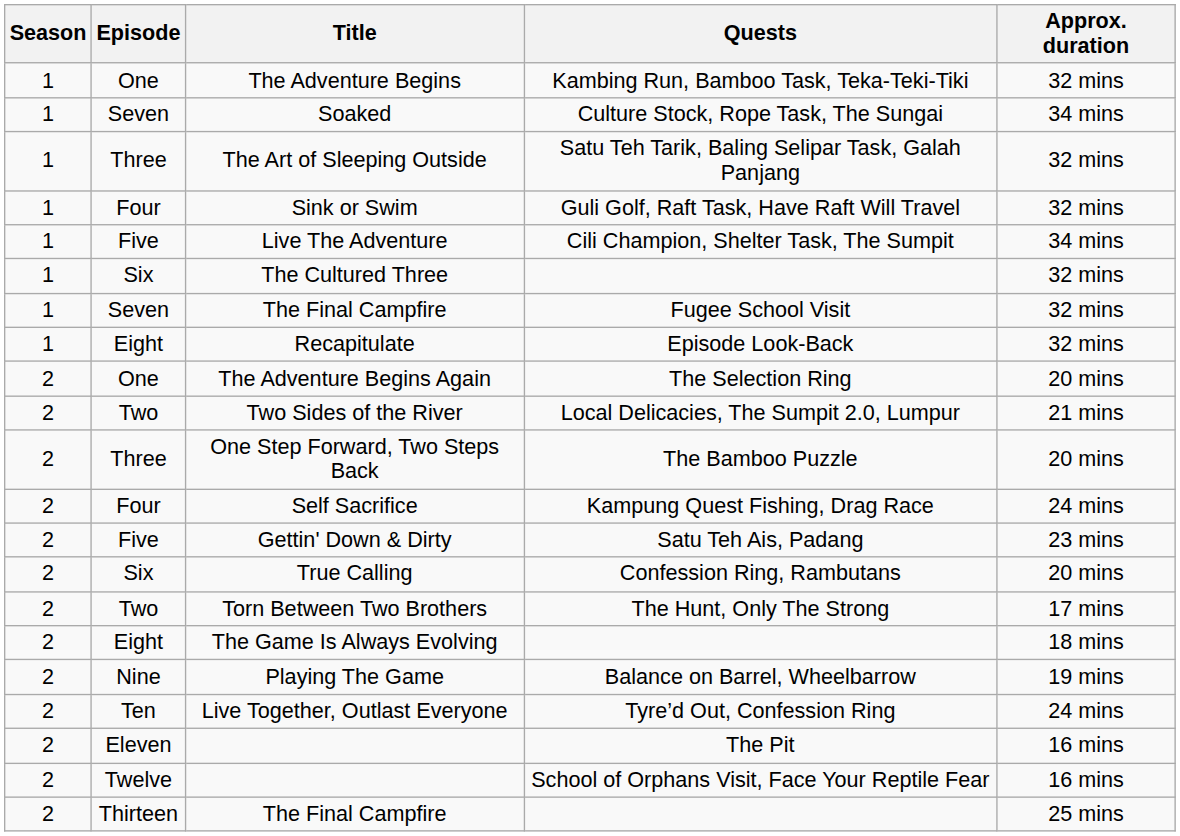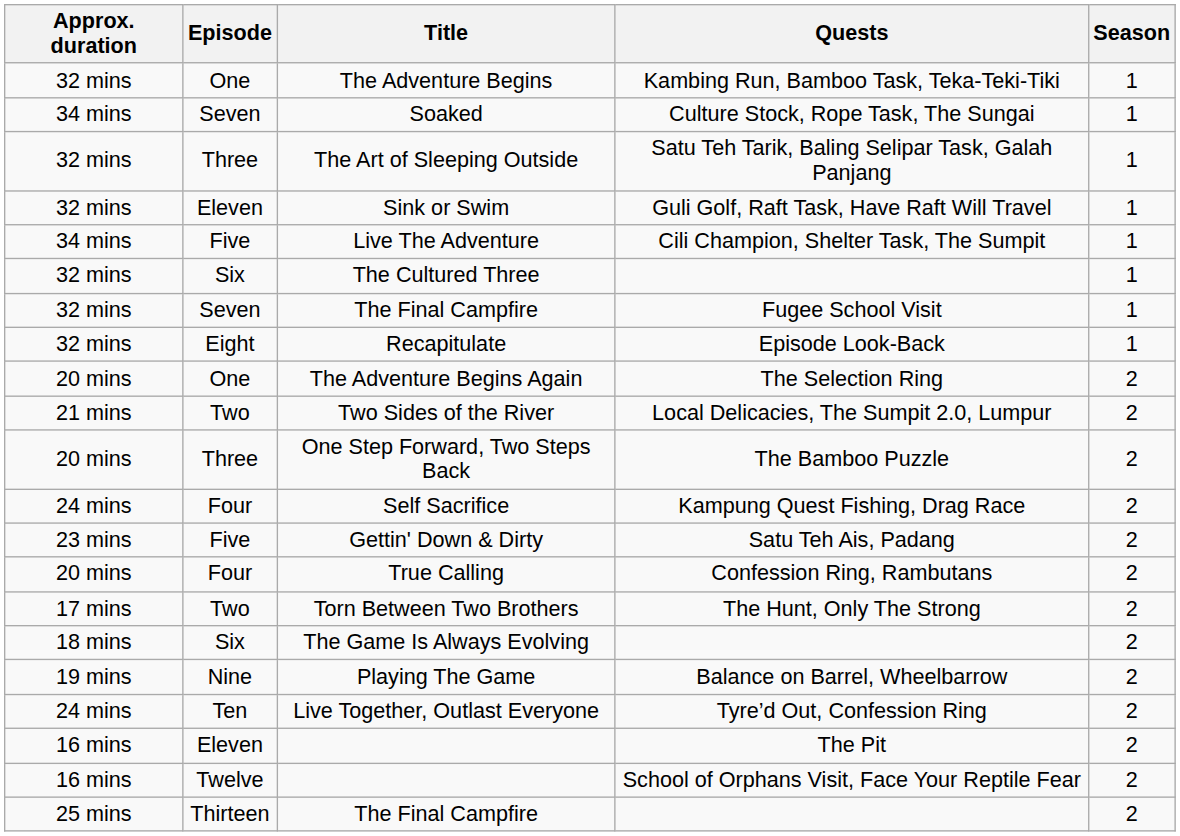 <table class="wikitable" style="text-align:center;">
 <tr>
-<th>Season</th>
+<th>Approx. duration</th>
 <th>Episode</th>
 <th>Title</th>
 <th>Quests</th>
-<th>Approx. duration</th>
+<th>Season</th>
 </tr>
 <tr>
-<td>1</td>
+<td>32 mins</td>
 <td>One</td>
 <td>The Adventure Begins</td>
 <td>Kambing Run, Bamboo Task, Teka-Teki-Tiki</td>
-<td>32 mins</td>
+<td>1</td>
 </tr>
 <tr>
-<td>1</td>
+<td>34 mins</td>
 <td>Seven</td>
 <td>Soaked</td>
 <td>Culture Stock, Rope Task, The Sungai</td>
-<td>34 mins</td>
+<td>1</td>
 </tr>
 <tr>
-<td>1</td>
+<td>32 mins</td>
 <td>Three</td>
 <td>The Art of Sleeping Outside</td>
 <td>Satu Teh Tarik, Baling Selipar Task, Galah Panjang</td>
-<td>32 mins</td>
+<td>1</td>
 </tr>
 <tr>
-<td>1</td>
-<td>Four</td>
+<td>32 mins</td>
+<td>Eleven</td>
 <td>Sink or Swim</td>
 <td>Guli Golf, Raft Task, Have Raft Will Travel</td>
-<td>32 mins</td>
+<td>1</td>
 </tr>
 <tr>
-<td>1</td>
+<td>34 mins</td>
 <td>Five</td>
 <td>Live The Adventure</td>
 <td>Cili Champion, Shelter Task, The Sumpit</td>
-<td>34 mins</td>
+<td>1</td>
 </tr>
 <tr>
-<td>1</td>
+<td>32 mins</td>
 <td>Six</td>
 <td>The Cultured Three</td>
 <td></td>
-<td>32 mins</td>
+<td>1</td>
 </tr>
 <tr>
-<td>1</td>
+<td>32 mins</td>
 <td>Seven</td>
 <td>The Final Campfire</td>
 <td>Fugee School Visit</td>
-<td>32 mins</td>
+<td>1</td>
 </tr>
 <tr>
-<td>1</td>
+<td>32 mins</td>
 <td>Eight</td>
 <td>Recapitulate</td>
 <td>Episode Look-Back</td>
-<td>32 mins</td>
+<td>1</td>
 </tr>
 <tr>
-<td>2</td>
+<td>20 mins</td>
 <td>One</td>
 <td>The Adventure Begins Again</td>
 <td>The Selection Ring</td>
-<td>20 mins</td>
+<td>2</td>
 </tr>
 <tr>
-<td>2</td>
+<td>21 mins</td>
 <td>Two</td>
 <td>Two Sides of the River</td>
 <td>Local Delicacies, The Sumpit 2.0, Lumpur</td>
-<td>21 mins</td>
+<td>2</td>
 </tr>
 <tr>
-<td>2</td>
+<td>20 mins</td>
 <td>Three</td>
 <td>One Step Forward, Two Steps Back</td>
 <td>The Bamboo Puzzle</td>
-<td>20 mins</td>
+<td>2</td>
 </tr>
 <tr>
-<td>2</td>
+<td>24 mins</td>
 <td>Four</td>
 <td>Self Sacrifice</td>
 <td>Kampung Quest Fishing, Drag Race</td>
-<td>24 mins</td>
+<td>2</td>
 </tr>
 <tr>
-<td>2</td>
+<td>23 mins</td>
 <td>Five</td>
 <td>Gettin' Down & Dirty</td>
 <td>Satu Teh Ais, Padang</td>
-<td>23 mins</td>
+<td>2</td>
 </tr>
 <tr>
-<td>2</td>
-<td>Six</td>
+<td>20 mins</td>
+<td>Four</td>
 <td>True Calling</td>
 <td>Confession Ring, Rambutans</td>
-<td>20 mins</td>
+<td>2</td>
 </tr>
 <tr>
-<td>2</td>
+<td>17 mins</td>
 <td>Two</td>
 <td>Torn Between Two Brothers</td>
 <td>The Hunt, Only The Strong</td>
-<td>17 mins</td>
+<td>2</td>
 </tr>
 <tr>
-<td>2</td>
-<td>Eight</td>
+<td>18 mins</td>
+<td>Six</td>
 <td>The Game Is Always Evolving</td>
 <td></td>
-<td>18 mins</td>
+<td>2</td>
 </tr>
 <tr>
-<td>2</td>
+<td>19 mins</td>
 <td>Nine</td>
 <td>Playing The Game</td>
 <td>Balance on Barrel, Wheelbarrow</td>
-<td>19 mins</td>
+<td>2</td>
 </tr>
 <tr>
-<td>2</td>
+<td>24 mins</td>
 <td>Ten</td>
 <td>Live Together, Outlast Everyone</td>
 <td>Tyre’d Out, Confession Ring</td>
-<td>24 mins</td>
+<td>2</td>
 </tr>
 <tr>
-<td>2</td>
+<td>16 mins</td>
 <td>Eleven</td>
 <td></td>
 <td>The Pit</td>
-<td>16 mins</td>
+<td>2</td>
 </tr>
 <tr>
-<td>2</td>
+<td>16 mins</td>
 <td>Twelve</td>
 <td></td>
 <td>School of Orphans Visit, Face Your Reptile Fear</td>
-<td>16 mins</td>
+<td>2</td>
 </tr>
 <tr>
-<td>2</td>
+<td>25 mins</td>
 <td>Thirteen</td>
 <td>The Final Campfire</td>
 <td></td>
-<td>25 mins</td>
+<td>2</td>
 </tr>
 </table>
